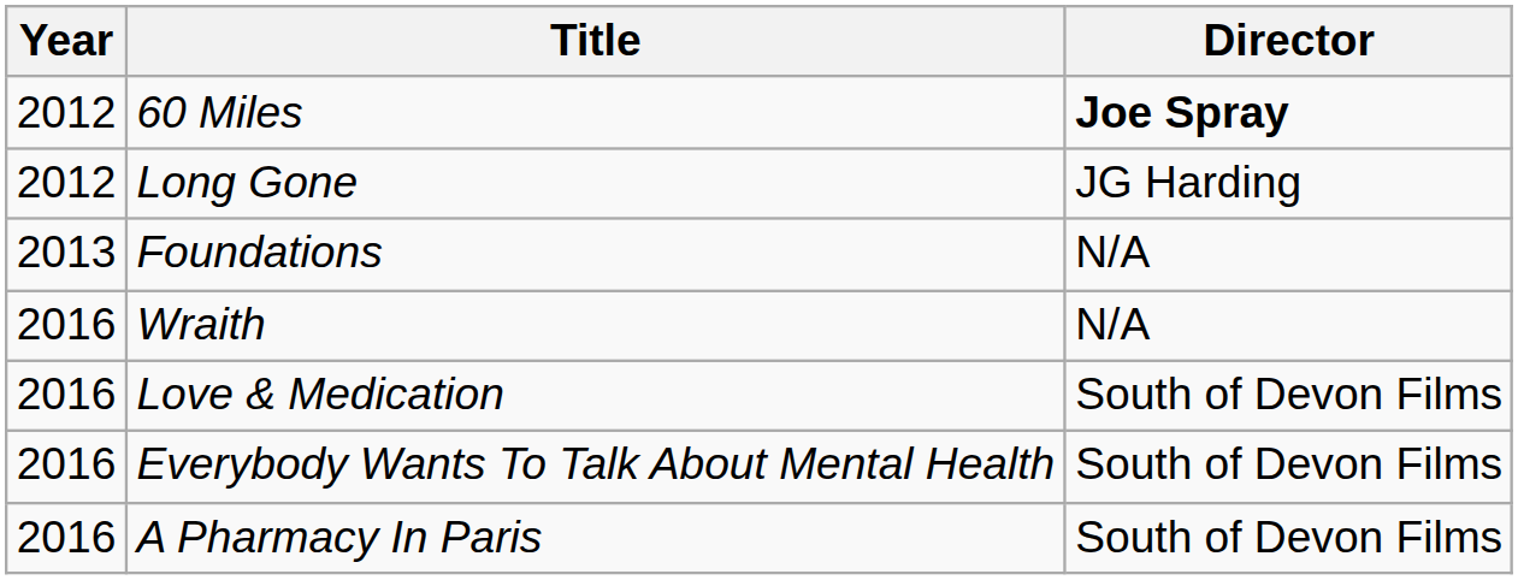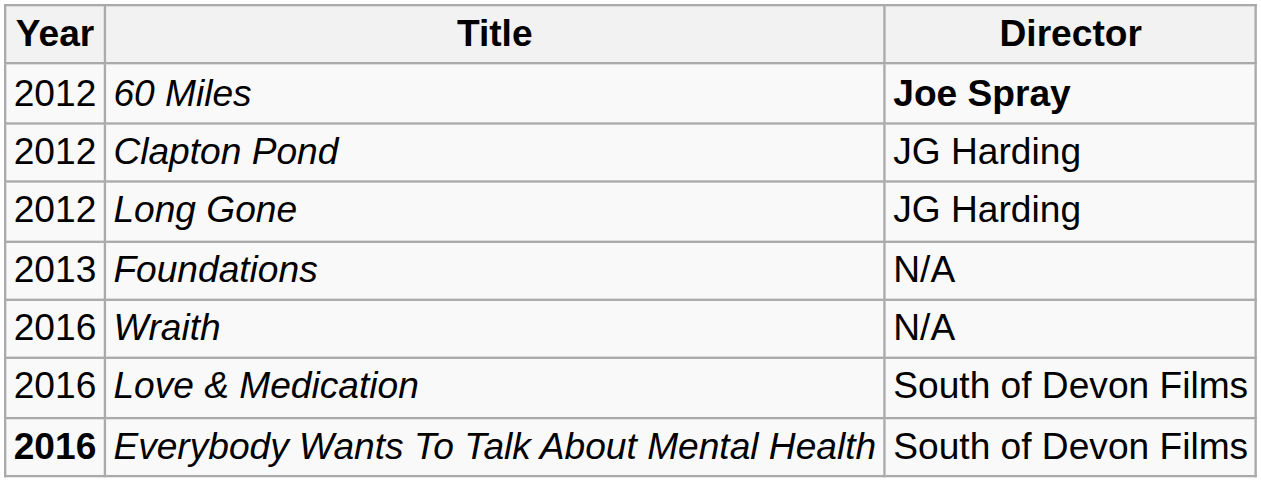 <table class="wikitable">
 <tr>
 <th>Year</th>
 <th>Title</th>
 <th>Director</th>
 </tr>
 <tr>
 <td>2012</td>
 <td><em>60 Miles</em></td>
 <td><strong>Joe Spray</strong></td>
+</tr>
+<tr>
+<td>2012</td>
+<td><em>Clapton Pond</em></td>
+<td>JG Harding</td>
 </tr>
 <tr>
 <td>2012</td>
 <td><em>Long Gone</em></td>
 <td>JG Harding</td>
 </tr>
 <tr>
 <td>2013</td>
 <td><em>Foundations</em></td>
 <td>N/A</td>
 </tr>
 <tr>
 <td>2016</td>
 <td><em>Wraith</em></td>
 <td>N/A</td>
 </tr>
 <tr>
 <td>2016</td>
 <td><em>Love & Medication</em></td>
 <td>South of Devon Films</td>
 </tr>
 <tr>
-<td>2016</td>
+<td><strong>2016</strong></td>
 <td><em>Everybody Wants To Talk About Mental Health</em></td>
 <td>South of Devon Films</td>
 </tr>
-<tr>
-<td>2016</td>
-<td><em>A Pharmacy In Paris</em></td>
-<td>South of Devon Films</td>
-</tr>
 </table>
